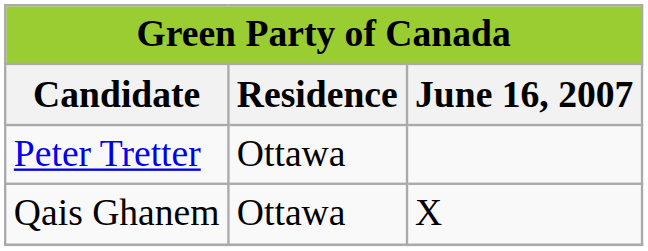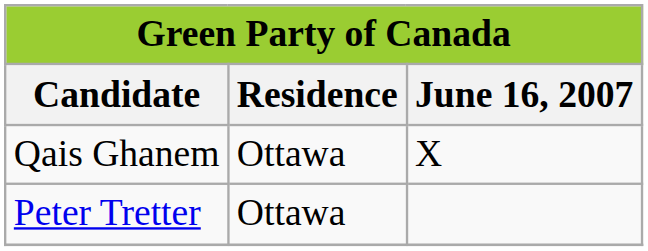 <table class="wikitable">
 <tr>
 <td align="center" bgcolor="yellowgreen" colspan=3><strong>Green Party of Canada</strong></td>
 </tr>
 <tr>
 <th align="left">Candidate</th>
 <th align="center">Residence</th>
 <th align="left">June 16, 2007</th>
 </tr>
 <tr>
+<td>Qais Ghanem</td>
+<td>Ottawa</td>
+<td>X</td>
+</tr>
+<tr>
 <td><a href='#'>Peter Tretter</a></td>
 <td>Ottawa</td>
 <td></td>
 </tr>
 <tr>
-<td>Qais Ghanem</td>
-<td>Ottawa</td>
-<td>X</td>
-</tr>
-<tr>
 </tr>
 </table>
